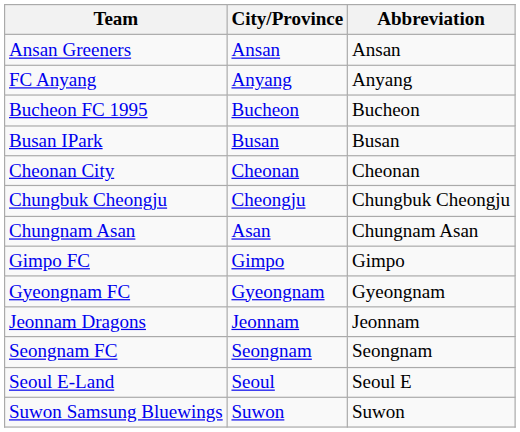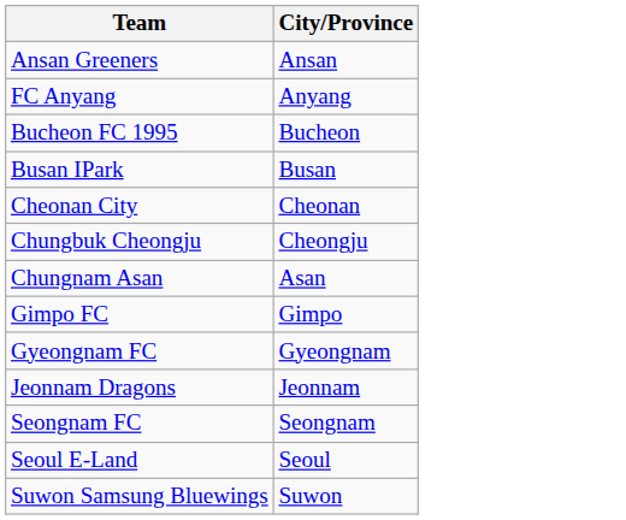 <table class="wikitable">
 <tr>
 <th>Team</th>
 <th>City/Province</th>
-<th>Abbreviation</th>
 </tr>
 <tr>
 <td><a href='#'>Ansan Greeners</a></td>
 <td><a href='#'>Ansan</a></td>
-<td>Ansan</td>
 </tr>
 <tr>
 <td><a href='#'>FC Anyang</a></td>
 <td><a href='#'>Anyang</a></td>
-<td>Anyang</td>
 </tr>
 <tr>
 <td><a href='#'>Bucheon FC 1995</a></td>
 <td><a href='#'>Bucheon</a></td>
-<td>Bucheon</td>
 </tr>
 <tr>
 <td><a href='#'>Busan IPark</a></td>
 <td><a href='#'>Busan</a></td>
-<td>Busan</td>
 </tr>
 <tr>
 <td><a href='#'>Cheonan City</a></td>
 <td><a href='#'>Cheonan</a></td>
-<td>Cheonan</td>
 </tr>
 <tr>
 <td><a href='#'>Chungbuk Cheongju</a></td>
 <td><a href='#'>Cheongju</a></td>
-<td>Chungbuk Cheongju</td>
 </tr>
 <tr>
 <td><a href='#'>Chungnam Asan</a></td>
 <td><a href='#'>Asan</a></td>
-<td>Chungnam Asan</td>
 </tr>
 <tr>
 <td><a href='#'>Gimpo FC</a></td>
 <td><a href='#'>Gimpo</a></td>
-<td>Gimpo</td>
 </tr>
 <tr>
 <td><a href='#'>Gyeongnam FC</a></td>
 <td><a href='#'>Gyeongnam</a></td>
-<td>Gyeongnam</td>
 </tr>
 <tr>
 <td><a href='#'>Jeonnam Dragons</a></td>
 <td><a href='#'>Jeonnam</a></td>
-<td>Jeonnam</td>
 </tr>
 <tr>
 <td><a href='#'>Seongnam FC</a></td>
 <td><a href='#'>Seongnam</a></td>
-<td>Seongnam</td>
 </tr>
 <tr>
 <td><a href='#'>Seoul E-Land</a></td>
 <td><a href='#'>Seoul</a></td>
-<td>Seoul E</td>
 </tr>
 <tr>
 <td><a href='#'>Suwon Samsung Bluewings</a></td>
 <td><a href='#'>Suwon</a></td>
-<td>Suwon</td>
 </tr>
 </table>
